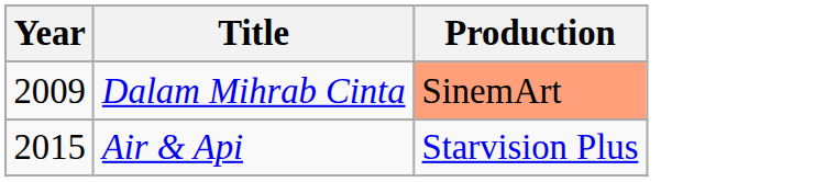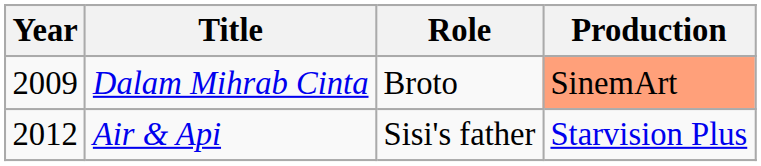 <table class="wikitable sortable">
 <tr>
 <th>Year</th>
 <th>Title</th>
+<th>Role</th>
 <th>Production</th>
 </tr>
 <tr>
 <td>2009</td>
 <td><em><a href='#'>Dalam Mihrab Cinta</a></em></td>
+<td>Broto</td>
 <td style="background: lightsalmon;">SinemArt</td>
 </tr>
 <tr>
-<td>2015</td>
+<td>2012</td>
 <td><em><a href='#'>Air & Api</a></em></td>
+<td>Sisi's father</td>
 <td><a href='#'>Starvision Plus</a></td>
 </tr>
 </table>
